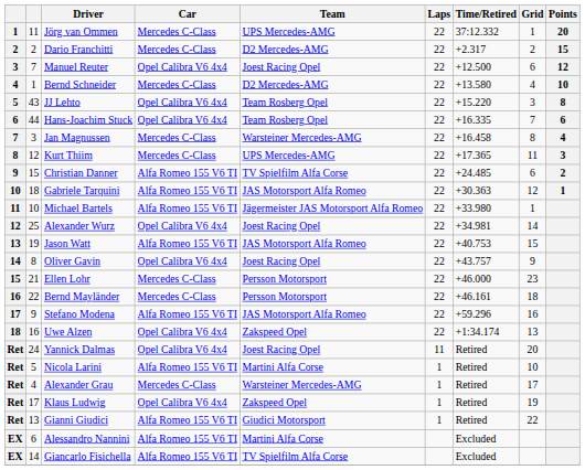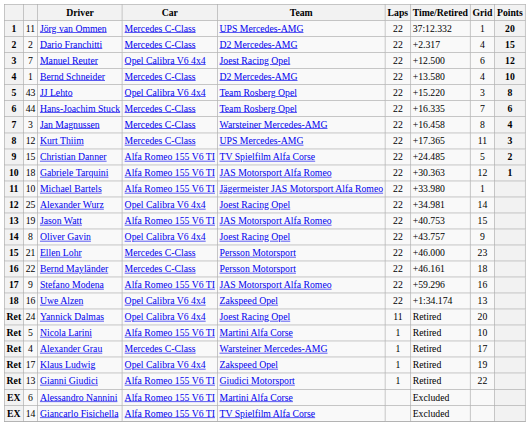 <table class="wikitable sortable" style="font-size:95%">
 <tr>
 <th></th>
 <th></th>
 <th>Driver</th>
 <th>Car</th>
 <th>Team</th>
 <th>Laps</th>
 <th>Time/Retired</th>
 <th>Grid</th>
 <th>Points</th>
 </tr>
 <tr>
 <th>1</th>
 <td align=center>11</td>
 <td> <a href='#'>Jörg van Ommen</a></td>
 <td><a href='#'>Mercedes C-Class</a></td>
 <td> <a href='#'>UPS Mercedes-AMG</a></td>
 <td align=center>22</td>
 <td>37:12.332</td>
 <td align=center>1</td>
 <th>20</th>
 </tr>
 <tr>
 <th>2</th>
 <td align=center>2</td>
 <td> <a href='#'>Dario Franchitti</a></td>
 <td><a href='#'>Mercedes C-Class</a></td>
 <td> <a href='#'>D2 Mercedes-AMG</a></td>
 <td align=center>22</td>
 <td>+2.317</td>
-<td align=center>2</td>
+<td align=center>4</td>
 <th>15</th>
 </tr>
 <tr>
 <th>3</th>
 <td align=center>7</td>
 <td> <a href='#'>Manuel Reuter</a></td>
 <td><a href='#'>Opel Calibra V6 4x4</a></td>
 <td> <a href='#'>Joest Racing Opel</a></td>
 <td align=center>22</td>
 <td>+12.500</td>
 <td align=center>6</td>
 <th>12</th>
 </tr>
 <tr>
 <th>4</th>
 <td align=center>1</td>
 <td> <a href='#'>Bernd Schneider</a></td>
 <td><a href='#'>Mercedes C-Class</a></td>
 <td> <a href='#'>D2 Mercedes-AMG</a></td>
 <td align=center>22</td>
 <td>+13.580</td>
 <td align=center>4</td>
 <th>10</th>
 </tr>
 <tr>
 <th>5</th>
 <td align=center>43</td>
 <td> <a href='#'>JJ Lehto</a></td>
 <td><a href='#'>Opel Calibra V6 4x4</a></td>
 <td> <a href='#'>Team Rosberg Opel</a></td>
 <td align=center>22</td>
 <td>+15.220</td>
 <td align=center>3</td>
 <th>8</th>
 </tr>
 <tr>
 <th>6</th>
 <td align=center>44</td>
 <td> <a href='#'>Hans-Joachim Stuck</a></td>
-<td><a href='#'>Opel Calibra V6 4x4</a></td>
+<td><a href='#'>Mercedes C-Class</a></td>
 <td> <a href='#'>Team Rosberg Opel</a></td>
 <td align=center>22</td>
 <td>+16.335</td>
 <td align=center>7</td>
 <th>6</th>
 </tr>
 <tr>
 <th>7</th>
 <td align=center>3</td>
 <td> <a href='#'>Jan Magnussen</a></td>
 <td><a href='#'>Mercedes C-Class</a></td>
 <td> <a href='#'>Warsteiner Mercedes-AMG</a></td>
 <td align=center>22</td>
 <td>+16.458</td>
 <td align=center>8</td>
 <th>4</th>
 </tr>
 <tr>
 <th>8</th>
 <td align=center>12</td>
 <td> <a href='#'>Kurt Thiim</a></td>
 <td><a href='#'>Mercedes C-Class</a></td>
 <td> <a href='#'>UPS Mercedes-AMG</a></td>
 <td align=center>22</td>
 <td>+17.365</td>
 <td align=center>11</td>
 <th>3</th>
 </tr>
 <tr>
 <th>9</th>
 <td align=center>15</td>
 <td> <a href='#'>Christian Danner</a></td>
 <td><a href='#'>Alfa Romeo 155 V6 TI</a></td>
 <td> <a href='#'>TV Spielfilm Alfa Corse</a></td>
 <td align=center>22</td>
 <td>+24.485</td>
-<td align=center>6</td>
+<td align=center>5</td>
 <th>2</th>
 </tr>
 <tr>
 <th>10</th>
 <td align=center>18</td>
 <td> <a href='#'>Gabriele Tarquini</a></td>
 <td><a href='#'>Alfa Romeo 155 V6 TI</a></td>
 <td> <a href='#'>JAS Motorsport Alfa Romeo</a></td>
 <td align=center>22</td>
 <td>+30.363</td>
 <td align=center>12</td>
 <th>1</th>
 </tr>
 <tr>
 <th>11</th>
 <td align=center>10</td>
 <td> <a href='#'>Michael Bartels</a></td>
 <td><a href='#'>Alfa Romeo 155 V6 TI</a></td>
 <td> <a href='#'>Jägermeister JAS Motorsport Alfa Romeo</a></td>
 <td align=center>22</td>
 <td>+33.980</td>
 <td align=center>1</td>
 <th></th>
 </tr>
 <tr>
 <th>12</th>
 <td align=center>25</td>
 <td> <a href='#'>Alexander Wurz</a></td>
 <td><a href='#'>Opel Calibra V6 4x4</a></td>
 <td> <a href='#'>Joest Racing Opel</a></td>
 <td align=center>22</td>
 <td>+34.981</td>
 <td align=center>14</td>
 <th></th>
 </tr>
 <tr>
 <th>13</th>
 <td align=center>19</td>
 <td> <a href='#'>Jason Watt</a></td>
 <td><a href='#'>Alfa Romeo 155 V6 TI</a></td>
 <td> <a href='#'>JAS Motorsport Alfa Romeo</a></td>
 <td align=center>22</td>
 <td>+40.753</td>
 <td align=center>15</td>
 <th></th>
 </tr>
 <tr>
 <th>14</th>
 <td align=center>8</td>
 <td> <a href='#'>Oliver Gavin</a></td>
 <td><a href='#'>Opel Calibra V6 4x4</a></td>
 <td> <a href='#'>Joest Racing Opel</a></td>
 <td align=center>22</td>
 <td>+43.757</td>
 <td align=center>9</td>
 <th></th>
 </tr>
 <tr>
 <th>15</th>
 <td align=center>21</td>
 <td> <a href='#'>Ellen Lohr</a></td>
 <td><a href='#'>Mercedes C-Class</a></td>
 <td> <a href='#'>Persson Motorsport</a></td>
 <td align=center>22</td>
 <td>+46.000</td>
 <td align=center>23</td>
 <th></th>
 </tr>
 <tr>
 <th>16</th>
 <td align=center>22</td>
 <td> <a href='#'>Bernd Mayländer</a></td>
 <td><a href='#'>Mercedes C-Class</a></td>
 <td> <a href='#'>Persson Motorsport</a></td>
 <td align=center>22</td>
 <td>+46.161</td>
 <td align=center>18</td>
 <th></th>
 </tr>
 <tr>
 <th>17</th>
 <td align=center>9</td>
 <td> <a href='#'>Stefano Modena</a></td>
 <td><a href='#'>Alfa Romeo 155 V6 TI</a></td>
 <td> <a href='#'>JAS Motorsport Alfa Romeo</a></td>
 <td align=center>22</td>
 <td>+59.296</td>
 <td align=center>16</td>
 <th></th>
 </tr>
 <tr>
 <th>18</th>
 <td align=center>16</td>
 <td> <a href='#'>Uwe Alzen</a></td>
 <td><a href='#'>Opel Calibra V6 4x4</a></td>
 <td> <a href='#'>Zakspeed Opel</a></td>
 <td align=center>22</td>
 <td>+1:34.174</td>
 <td align=center>13</td>
 <th></th>
 </tr>
 <tr>
 <th>Ret</th>
 <td align=center>24</td>
 <td> <a href='#'>Yannick Dalmas</a></td>
 <td><a href='#'>Opel Calibra V6 4x4</a></td>
 <td> <a href='#'>Joest Racing Opel</a></td>
 <td align=center>11</td>
 <td>Retired</td>
 <td align=center>20</td>
 <th></th>
 </tr>
 <tr>
 <th>Ret</th>
 <td align=center>5</td>
 <td> <a href='#'>Nicola Larini</a></td>
 <td><a href='#'>Alfa Romeo 155 V6 TI</a></td>
 <td> <a href='#'>Martini Alfa Corse</a></td>
 <td align=center>1</td>
 <td>Retired</td>
 <td align=center>10</td>
 <th></th>
 </tr>
 <tr>
 <th>Ret</th>
 <td align=center>4</td>
 <td> <a href='#'>Alexander Grau</a></td>
 <td><a href='#'>Mercedes C-Class</a></td>
 <td> <a href='#'>Warsteiner Mercedes-AMG</a></td>
 <td align=center>1</td>
 <td>Retired</td>
 <td align=center>17</td>
 <th></th>
 </tr>
 <tr>
 <th>Ret</th>
 <td align=center>17</td>
 <td> <a href='#'>Klaus Ludwig</a></td>
 <td><a href='#'>Opel Calibra V6 4x4</a></td>
 <td> <a href='#'>Zakspeed Opel</a></td>
 <td align=center>1</td>
 <td>Retired</td>
 <td align=center>19</td>
 <th></th>
 </tr>
 <tr>
 <th>Ret</th>
 <td align=center>13</td>
 <td> <a href='#'>Gianni Giudici</a></td>
 <td><a href='#'>Alfa Romeo 155 V6 TI</a></td>
 <td> <a href='#'>Giudici Motorsport</a></td>
 <td align=center>1</td>
 <td>Retired</td>
 <td align=center>22</td>
 <th></th>
 </tr>
 <tr>
 <th>EX</th>
 <td align=center>6</td>
 <td> <a href='#'>Alessandro Nannini</a></td>
 <td><a href='#'>Alfa Romeo 155 V6 TI</a></td>
 <td> <a href='#'>Martini Alfa Corse</a></td>
 <td align=center></td>
 <td>Excluded</td>
 <td align=center></td>
 <th></th>
 </tr>
 <tr>
 <th>EX</th>
 <td align=center>14</td>
 <td> <a href='#'>Giancarlo Fisichella</a></td>
 <td><a href='#'>Alfa Romeo 155 V6 TI</a></td>
 <td> <a href='#'>TV Spielfilm Alfa Corse</a></td>
 <td align=center></td>
 <td>Excluded</td>
 <td align=center></td>
 <th></th>
 </tr>
 <tr>
 </tr>
 </table>
